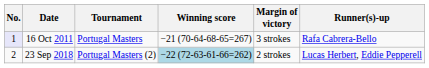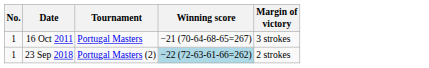 <table class="wikitable" style="font-size:95%;">
 <tr>
 <th>No.</th>
 <th>Date</th>
 <th>Tournament</th>
 <th>Winning score</th>
 <th>Margin of<br>victory</th>
-<th>Runner(s)-up</th>
 </tr>
 <tr>
-<td align=center style="background: lavender;">1</td>
+<td align=center>1</td>
 <td align=right>16 Oct <a href='#'>2011</a></td>
 <td><a href='#'>Portugal Masters</a></td>
 <td>−21 (70-64-68-65=267)</td>
 <td>3 strokes</td>
-<td> <a href='#'>Rafa Cabrera-Bello</a></td>
 </tr>
 <tr>
-<td align=center>2</td>
+<td align=center>1</td>
 <td align=right>23 Sep <a href='#'>2018</a></td>
 <td><a href='#'>Portugal Masters</a> (2)</td>
 <td style="background: lightblue;">−22 (72-63-61-66=262)</td>
 <td>2 strokes</td>
-<td> <a href='#'>Lucas Herbert</a>,  <a href='#'>Eddie Pepperell</a></td>
 </tr>
 </table>
